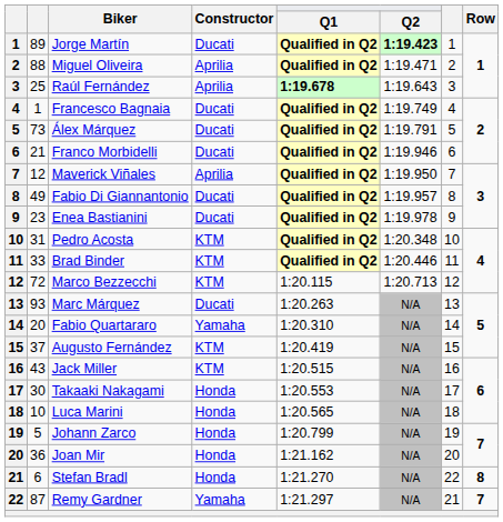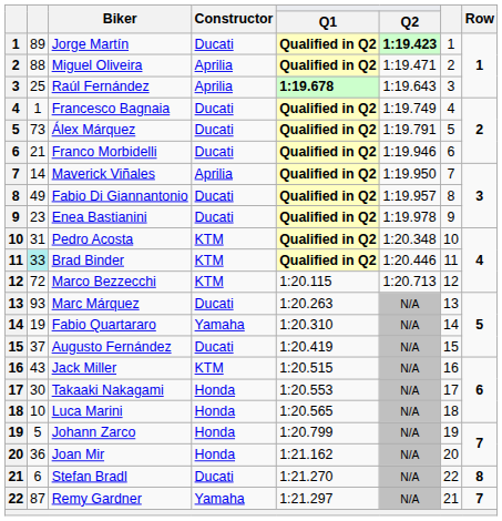 <table class="wikitable sortable" style="font-size: 85%;">
 <tr>
 <th rowspan="2"></th>
 <th rowspan="2"></th>
 <th rowspan="2">Biker</th>
 <th rowspan="2">Constructor</th>
 <th colspan="2" style="background:#eaecf0; text-align:center;"></th>
 <th rowspan="2"></th>
 <th rowspan="2">Row</th>
 </tr>
 <tr>
 <th scope="col">Q1</th>
 <th scope="col">Q2</th>
 </tr>
 <tr>
 <th scope="row">1</th>
 <td align="center">89</td>
 <td> <a href='#'>Jorge Martín</a></td>
 <td><a href='#'>Ducati</a></td>
 <td style="background:#ffffbf;"><strong>Qualified in Q2</strong></td>
 <td style="background:#ccffcc;"><strong>1:19.423</strong></td>
 <td align="center">1</td>
 <td rowspan="3" align="center"><strong>1</strong></td>
 </tr>
 <tr>
 <th scope="row">2</th>
 <td align="center">88</td>
 <td> <a href='#'>Miguel Oliveira</a></td>
 <td><a href='#'>Aprilia</a></td>
 <td style="background:#ffffbf;"><strong>Qualified in Q2</strong></td>
 <td>1:19.471</td>
 <td align="center">2</td>
 </tr>
 <tr>
 <th scope="row">3</th>
 <td align="center">25</td>
 <td> <a href='#'>Raúl Fernández</a></td>
 <td><a href='#'>Aprilia</a></td>
 <td style="background:#ccffcc;"><strong>1:19.678</strong></td>
 <td>1:19.643</td>
 <td align="center">3</td>
 </tr>
 <tr>
 <th scope="row">4</th>
 <td align="center">1</td>
 <td> <a href='#'>Francesco Bagnaia</a></td>
 <td><a href='#'>Ducati</a></td>
 <td style="background:#ffffbf;"><strong>Qualified in Q2</strong></td>
 <td>1:19.749</td>
 <td align="center">4</td>
 <td rowspan="3" align="center"><strong>2</strong></td>
 </tr>
 <tr>
 <th scope="row">5</th>
 <td align="center">73</td>
 <td> <a href='#'>Álex Márquez</a></td>
 <td><a href='#'>Ducati</a></td>
 <td style="background:#ffffbf;"><strong>Qualified in Q2</strong></td>
 <td>1:19.791</td>
 <td align="center">5</td>
 </tr>
 <tr>
 <th scope="row">6</th>
 <td align="center">21</td>
 <td> <a href='#'>Franco Morbidelli</a></td>
 <td><a href='#'>Ducati</a></td>
 <td style="background:#ffffbf;"><strong>Qualified in Q2</strong></td>
 <td>1:19.946</td>
 <td align="center">6</td>
 </tr>
 <tr>
 <th scope="row">7</th>
-<td align="center">12</td>
+<td align="center">14</td>
 <td> <a href='#'>Maverick Viñales</a></td>
 <td><a href='#'>Aprilia</a></td>
 <td style="background:#ffffbf;"><strong>Qualified in Q2</strong></td>
 <td>1:19.950</td>
 <td align="center">7</td>
 <td rowspan="3" align="center"><strong>3</strong></td>
 </tr>
 <tr>
 <th scope="row">8</th>
 <td align="center">49</td>
 <td> <a href='#'>Fabio Di Giannantonio</a></td>
 <td><a href='#'>Ducati</a></td>
 <td style="background:#ffffbf;"><strong>Qualified in Q2</strong></td>
 <td>1:19.957</td>
 <td align="center">8</td>
 </tr>
 <tr>
 <th scope="row">9</th>
 <td align="center">23</td>
 <td> <a href='#'>Enea Bastianini</a></td>
 <td><a href='#'>Ducati</a></td>
 <td style="background:#ffffbf;"><strong>Qualified in Q2</strong></td>
 <td>1:19.978</td>
 <td align="center">9</td>
 </tr>
 <tr>
 <th scope="row">10</th>
 <td align="center">31</td>
 <td> <a href='#'>Pedro Acosta</a></td>
 <td><a href='#'>KTM</a></td>
 <td style="background:#ffffbf;"><strong>Qualified in Q2</strong></td>
 <td>1:20.348</td>
 <td align="center">10</td>
 <td rowspan="3" align="center"><strong>4</strong></td>
 </tr>
 <tr>
 <th scope="row">11</th>
-<td align="center">33</td>
+<td align="center" style="background: paleturquoise;">33</td>
 <td> <a href='#'>Brad Binder</a></td>
 <td><a href='#'>KTM</a></td>
 <td style="background:#ffffbf;"><strong>Qualified in Q2</strong></td>
 <td>1:20.446</td>
 <td align="center">11</td>
 </tr>
 <tr>
 <th scope="row">12</th>
 <td align="center">72</td>
 <td> <a href='#'>Marco Bezzecchi</a></td>
 <td><a href='#'>KTM</a></td>
 <td>1:20.115</td>
 <td>1:20.713</td>
 <td align="center">12</td>
 </tr>
 <tr>
 <th scope="row">13</th>
 <td align="center">93</td>
 <td> <a href='#'>Marc Márquez</a></td>
 <td><a href='#'>Ducati</a></td>
 <td>1:20.263</td>
 <td style="background: silver" align="center" data-sort-value="13"><small>N/A</small></td>
 <td align="center">13</td>
 <td rowspan="3" align="center"><strong>5</strong></td>
 </tr>
 <tr>
 <th scope="row">14</th>
-<td align="center">20</td>
+<td align="center">19</td>
 <td> <a href='#'>Fabio Quartararo</a></td>
 <td><a href='#'>Yamaha</a></td>
 <td>1:20.310</td>
 <td style="background: silver" align="center" data-sort-value="14"><small>N/A</small></td>
 <td align="center">14</td>
 </tr>
 <tr>
 <th scope="row">15</th>
 <td align="center">37</td>
 <td> <a href='#'>Augusto Fernández</a></td>
-<td><a href='#'>KTM</a></td>
+<td><a href='#'>Ducati</a></td>
 <td>1:20.419</td>
 <td style="background: silver" align="center" data-sort-value="15"><small>N/A</small></td>
 <td align="center">15</td>
 </tr>
 <tr>
 <th scope="row">16</th>
 <td align="center">43</td>
 <td> <a href='#'>Jack Miller</a></td>
 <td><a href='#'>KTM</a></td>
 <td>1:20.515</td>
 <td style="background: silver" align="center" data-sort-value="16"><small>N/A</small></td>
 <td align="center">16</td>
 <td rowspan="3" align="center"><strong>6</strong></td>
 </tr>
 <tr>
 <th scope="row">17</th>
 <td align="center">30</td>
 <td> <a href='#'>Takaaki Nakagami</a></td>
 <td><a href='#'>Honda</a></td>
 <td>1:20.553</td>
 <td style="background: silver" align="center" data-sort-value="17"><small>N/A</small></td>
 <td align="center">17</td>
 </tr>
 <tr>
 <th scope="row">18</th>
 <td align="center">10</td>
 <td> <a href='#'>Luca Marini</a></td>
 <td><a href='#'>Honda</a></td>
 <td>1:20.565</td>
 <td style="background: silver" align="center" data-sort-value="18"><small>N/A</small></td>
 <td align="center">18</td>
 </tr>
 <tr>
 <th scope="row">19</th>
 <td align="center">5</td>
 <td> <a href='#'>Johann Zarco</a></td>
 <td><a href='#'>Honda</a></td>
 <td>1:20.799</td>
 <td style="background: silver" align="center" data-sort-value="19"><small>N/A</small></td>
 <td align="center">19</td>
 <td rowspan="2" align="center"><strong>7</strong></td>
 </tr>
 <tr>
 <th scope="row">20</th>
 <td align="center">36</td>
 <td> <a href='#'>Joan Mir</a></td>
 <td><a href='#'>Honda</a></td>
 <td>1:21.162</td>
 <td style="background: silver" align="center" data-sort-value="20"><small>N/A</small></td>
 <td align="center">20</td>
 </tr>
 <tr>
 <th scope="row">21</th>
 <td align="center">6</td>
 <td> <a href='#'>Stefan Bradl</a></td>
-<td><a href='#'>Honda</a></td>
+<td><a href='#'>Ducati</a></td>
 <td>1:21.270</td>
 <td style="background: silver" align="center" data-sort-value="21"><small>N/A</small></td>
 <td align="center">22</td>
 <td align="center"><strong>8</strong></td>
 </tr>
 <tr>
 <th scope="row">22</th>
 <td align="center">87</td>
 <td> <a href='#'>Remy Gardner</a></td>
 <td><a href='#'>Yamaha</a></td>
 <td>1:21.297</td>
 <td style="background: silver" align="center" data-sort-value="22"><small>N/A</small></td>
 <td align="center">21</td>
 <td align="center"><strong>7</strong></td>
 </tr>
 <tr>
 <th colspan="8"></th>
 </tr>
 </table>
